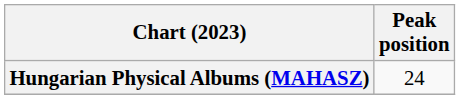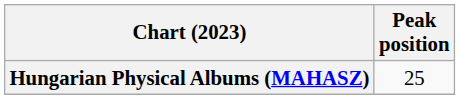 <table class="wikitable sortable plainrowheaders" style="text-align:center">
 <tr>
 <th scope="col">Chart (2023)</th>
 <th scope="col">Peak<br>position</th>
 </tr>
 <tr>
 <th scope="row">Hungarian Physical Albums (<a href='#'>MAHASZ</a>)</th>
-<td>24</td>
+<td>25</td>
 </tr>
 <tr>
 </tr>
 </table>
